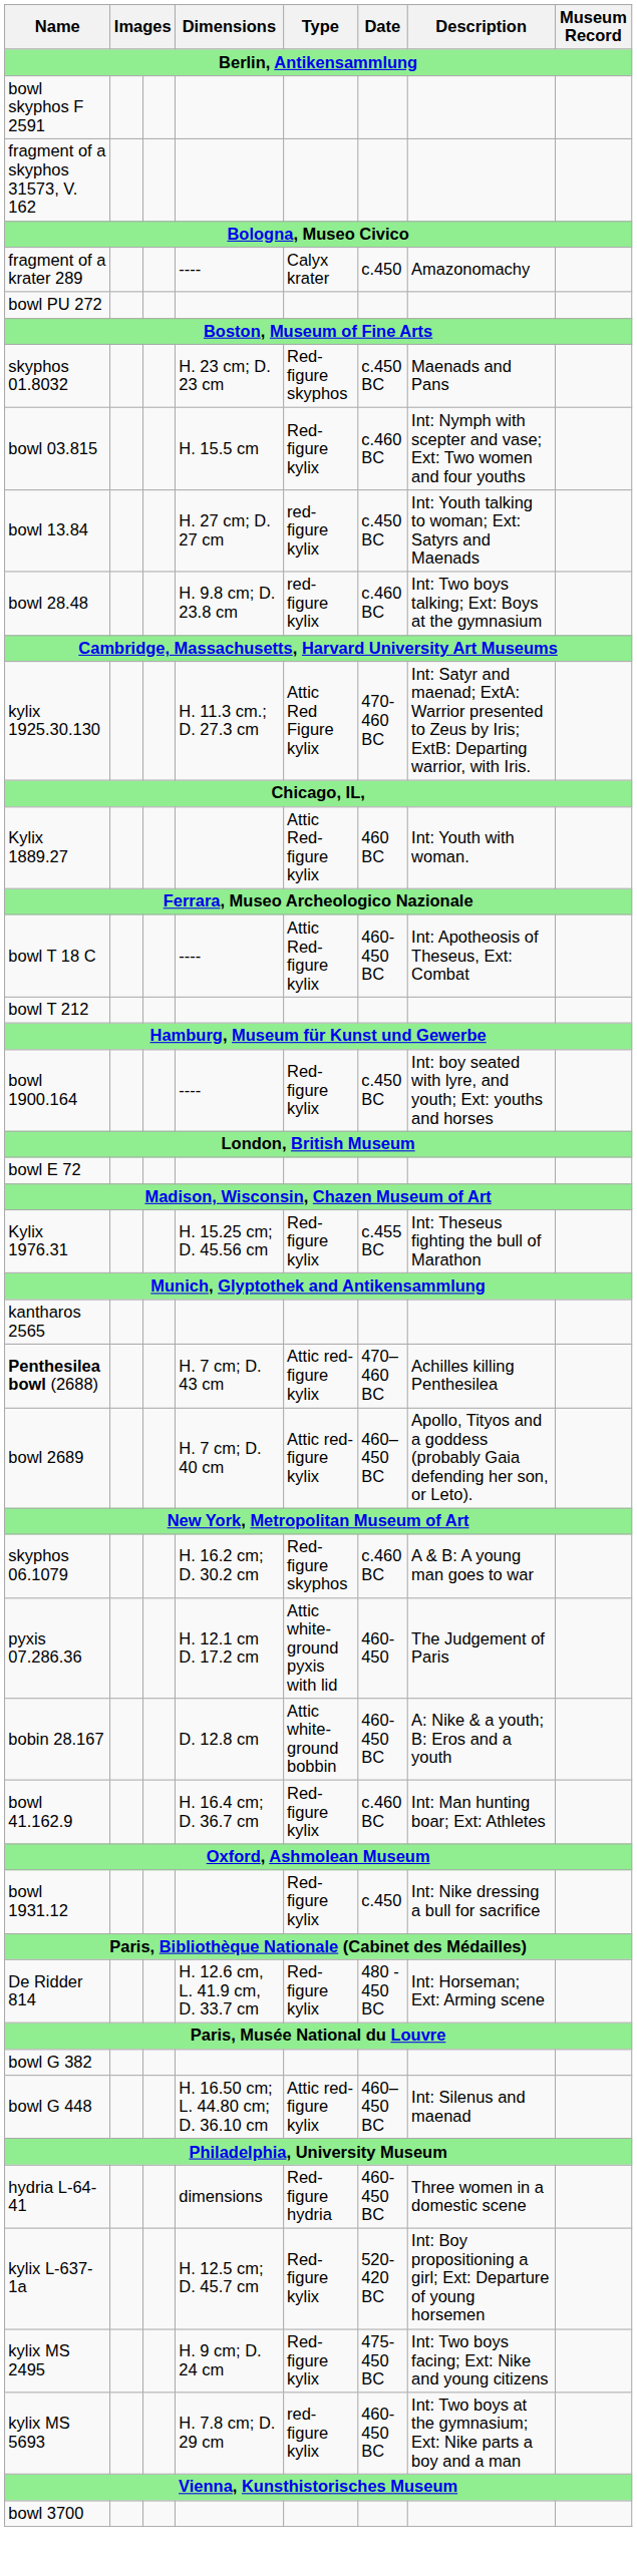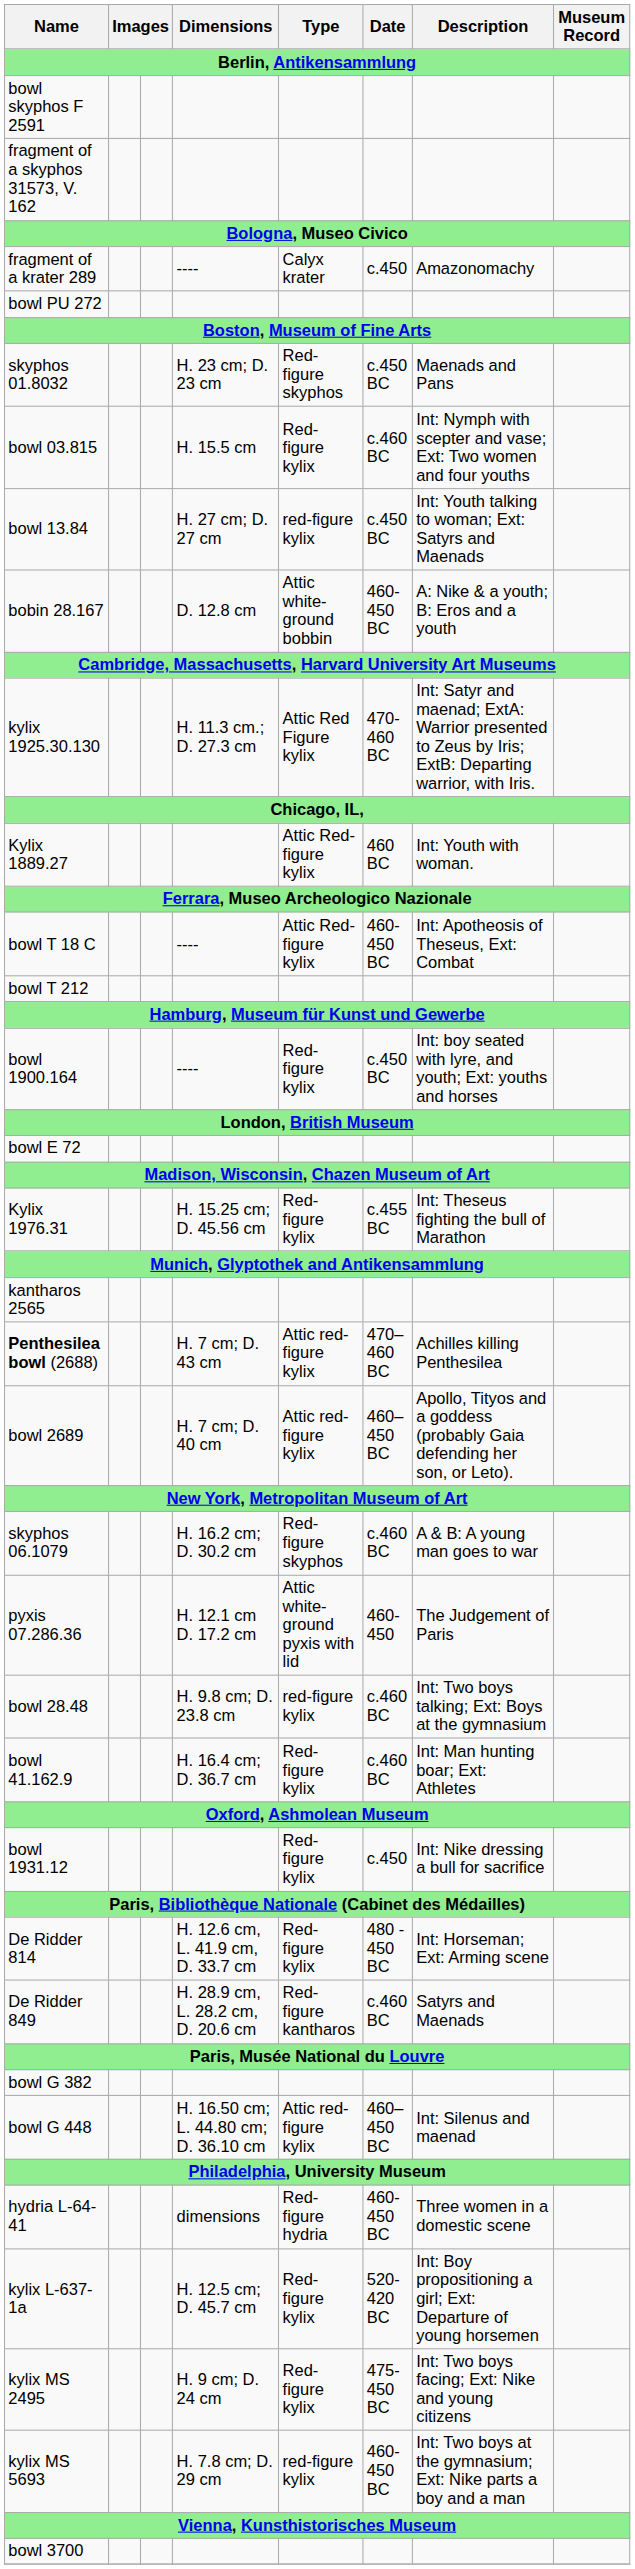 <table class="wikitable">
 <tr>
 <th>Name</th>
 <th colspan=2>Images</th>
 <th>Dimensions</th>
 <th>Type</th>
 <th>Date</th>
 <th>Description</th>
 <th>Museum Record</th>
 </tr>
 <tr>
 <td colspan=8 style="text-align:center;background-color:Lightgreen"><strong>Berlin, <a href='#'>Antikensammlung</a></strong></td>
 </tr>
 <tr>
 <td>bowl skyphos F 2591</td>
 <td></td>
 <td></td>
 <td></td>
 <td></td>
 <td></td>
 <td></td>
 <td></td>
 </tr>
 <tr>
 <td>fragment of a skyphos 31573, V. 162</td>
 <td></td>
 <td></td>
 <td></td>
 <td></td>
 <td></td>
 <td></td>
 <td></td>
 </tr>
 <tr>
 <td colspan=8 style="text-align:center;background-color:Lightgreen"><strong><a href='#'>Bologna</a>, Museo Civico</strong></td>
 </tr>
 <tr>
 <td>fragment of a krater 289</td>
 <td></td>
 <td></td>
 <td>----</td>
 <td>Calyx krater</td>
 <td>c.450</td>
 <td>Amazonomachy</td>
 <td></td>
 </tr>
 <tr>
 <td>bowl PU 272</td>
 <td></td>
 <td></td>
 <td></td>
 <td></td>
 <td></td>
 <td></td>
 <td></td>
 </tr>
 <tr>
 <td colspan=8 style="text-align:center;background-color:Lightgreen"><strong><a href='#'>Boston</a>, <a href='#'>Museum of Fine Arts</a></strong></td>
 </tr>
 <tr>
 <td>skyphos 01.8032</td>
 <td></td>
 <td></td>
 <td>H. 23 cm; D. 23 cm</td>
 <td>Red-figure skyphos</td>
 <td>c.450 BC</td>
 <td>Maenads and Pans</td>
 <td></td>
 </tr>
 <tr>
 <td>bowl 03.815</td>
 <td></td>
 <td></td>
 <td>H. 15.5 cm</td>
 <td>Red-figure kylix</td>
 <td>c.460 BC</td>
 <td>Int: Nymph with scepter and vase; Ext: Two women and four youths</td>
 <td></td>
 </tr>
 <tr>
 <td>bowl 13.84</td>
 <td></td>
 <td></td>
 <td>H. 27 cm; D. 27 cm</td>
 <td>red-figure kylix</td>
 <td>c.450 BC</td>
 <td>Int: Youth talking to woman; Ext: Satyrs and Maenads</td>
 <td></td>
 </tr>
 <tr>
-<td>bowl 28.48</td>
+<td>bobin 28.167</td>
 <td></td>
 <td></td>
-<td>H. 9.8 cm; D. 23.8 cm</td>
-<td>red-figure kylix</td>
-<td>c.460 BC</td>
-<td>Int: Two boys talking; Ext: Boys at the gymnasium</td>
+<td>D. 12.8 cm</td>
+<td>Attic white-ground bobbin</td>
+<td>460-450 BC</td>
+<td>A: Nike & a youth; B: Eros and a youth</td>
 <td></td>
 </tr>
 <tr>
 <td colspan=8 style="text-align:center;background-color:Lightgreen"><strong><a href='#'>Cambridge, Massachusetts</a>, <a href='#'>Harvard University Art Museums</a></strong></td>
 </tr>
 <tr>
 <td>kylix 1925.30.130</td>
 <td></td>
 <td></td>
 <td>H. 11.3 cm.; D. 27.3 cm</td>
 <td>Attic Red Figure kylix</td>
 <td>470-460 BC</td>
 <td>Int: Satyr and maenad; ExtA: Warrior presented to Zeus by Iris; ExtB: Departing warrior, with Iris.</td>
 <td></td>
 </tr>
 <tr>
 <td colspan=8 style="text-align:center;background-color:Lightgreen"><strong>Chicago, IL, </strong></td>
 </tr>
 <tr>
 <td>Kylix 1889.27</td>
 <td></td>
 <td></td>
 <td></td>
 <td>Attic Red-figure kylix</td>
 <td>460 BC</td>
 <td>Int: Youth with woman.</td>
 <td></td>
 </tr>
 <tr>
 <td colspan=8 style="text-align:center;background-color:Lightgreen"><strong><a href='#'>Ferrara</a>, Museo Archeologico Nazionale</strong></td>
 </tr>
 <tr>
 <td>bowl T 18 C</td>
 <td></td>
 <td></td>
 <td>----</td>
 <td>Attic Red-figure kylix</td>
 <td>460-450 BC</td>
 <td>Int: Apotheosis of Theseus, Ext: Combat</td>
 <td></td>
 </tr>
 <tr>
 <td>bowl T 212</td>
 <td></td>
 <td></td>
 <td></td>
 <td></td>
 <td></td>
 <td></td>
 <td></td>
 </tr>
 <tr>
 <td colspan=8 style="text-align:center;background-color:Lightgreen"><strong><a href='#'>Hamburg</a>, <a href='#'>Museum für Kunst und Gewerbe</a></strong></td>
 </tr>
 <tr>
 <td>bowl 1900.164</td>
 <td></td>
 <td></td>
 <td>----</td>
 <td>Red-figure kylix</td>
 <td>c.450 BC</td>
 <td>Int: boy seated with lyre, and youth; Ext: youths and horses</td>
 <td></td>
 </tr>
 <tr>
 <td colspan=8 style="text-align:center;background-color:Lightgreen"><strong>London, <a href='#'>British Museum</a></strong></td>
 </tr>
 <tr>
 <td>bowl E 72</td>
 <td></td>
 <td></td>
 <td></td>
 <td></td>
 <td></td>
 <td></td>
 <td></td>
 </tr>
 <tr>
 <td colspan=8 style="text-align:center;background-color:Lightgreen"><strong><a href='#'>Madison, Wisconsin</a>, <a href='#'>Chazen Museum of Art</a></strong></td>
 </tr>
 <tr>
 <td>Kylix 1976.31</td>
 <td></td>
 <td></td>
 <td>H. 15.25 cm; D. 45.56 cm</td>
 <td>Red-figure kylix</td>
 <td>c.455 BC</td>
 <td>Int: Theseus fighting the bull of Marathon</td>
 <td></td>
 </tr>
 <tr>
 <td colspan=8 style="text-align:center;background-color:Lightgreen"><strong><a href='#'>Munich</a>, <a href='#'>Glyptothek and Antikensammlung</a></strong></td>
 </tr>
 <tr>
 <td>kantharos 2565</td>
 <td></td>
 <td></td>
 <td></td>
 <td></td>
 <td></td>
 <td></td>
 <td></td>
 </tr>
 <tr>
 <td><strong>Penthesilea bowl</strong> (2688)</td>
 <td></td>
 <td></td>
 <td>H. 7 cm; D. 43 cm</td>
 <td>Attic red-figure kylix</td>
 <td>470–460 BC</td>
 <td>Achilles killing Penthesilea</td>
 <td></td>
 </tr>
 <tr>
 <td>bowl 2689</td>
 <td></td>
 <td></td>
 <td>H. 7 cm; D. 40 cm</td>
 <td>Attic red-figure kylix</td>
 <td>460–450 BC</td>
 <td>Apollo, Tityos and a goddess (probably Gaia defending her son, or Leto).</td>
 <td></td>
 </tr>
 <tr>
 <td colspan=8 style="text-align:center;background-color:Lightgreen"><strong><a href='#'>New York</a>, <a href='#'>Metropolitan Museum of Art</a></strong></td>
 </tr>
 <tr>
 <td>skyphos 06.1079</td>
 <td></td>
 <td></td>
 <td>H. 16.2 cm; D. 30.2 cm</td>
 <td>Red-figure skyphos</td>
 <td>c.460 BC</td>
 <td>A & B: A young man goes to war</td>
 <td></td>
 </tr>
 <tr>
 <td>pyxis 07.286.36</td>
 <td></td>
 <td></td>
 <td>H. 12.1 cm D. 17.2 cm</td>
 <td>Attic white-ground pyxis with lid</td>
 <td>460-450</td>
 <td>The Judgement of Paris</td>
 <td></td>
 </tr>
 <tr>
-<td>bobin 28.167</td>
+<td>bowl 28.48</td>
 <td></td>
 <td></td>
-<td>D. 12.8 cm</td>
-<td>Attic white-ground bobbin</td>
-<td>460-450 BC</td>
-<td>A: Nike & a youth; B: Eros and a youth</td>
+<td>H. 9.8 cm; D. 23.8 cm</td>
+<td>red-figure kylix</td>
+<td>c.460 BC</td>
+<td>Int: Two boys talking; Ext: Boys at the gymnasium</td>
 <td></td>
 </tr>
 <tr>
 <td>bowl 41.162.9</td>
 <td></td>
 <td></td>
 <td>H. 16.4 cm; D. 36.7 cm</td>
 <td>Red-figure kylix</td>
 <td>c.460 BC</td>
 <td>Int: Man hunting boar; Ext: Athletes</td>
 <td></td>
 </tr>
 <tr>
 <td colspan=8 style="text-align:center;background-color:Lightgreen"><strong><a href='#'>Oxford</a>, <a href='#'>Ashmolean Museum</a></strong></td>
 </tr>
 <tr>
 <td>bowl 1931.12</td>
 <td></td>
 <td></td>
 <td></td>
 <td>Red-figure kylix</td>
 <td>c.450</td>
 <td>Int: Nike dressing a bull for sacrifice</td>
 <td></td>
 </tr>
 <tr>
 <td colspan=8 style="text-align:center;background-color:Lightgreen"><strong>Paris, <a href='#'>Bibliothèque Nationale</a> (Cabinet des Médailles)</strong></td>
 </tr>
 <tr>
 <td>De Ridder 814</td>
 <td></td>
 <td></td>
 <td>H. 12.6 cm, L. 41.9 cm, D. 33.7 cm</td>
 <td>Red-figure kylix</td>
 <td>480 - 450 BC</td>
 <td>Int: Horseman; Ext: Arming scene</td>
+<td></td>
+</tr>
+<tr>
+<td>De Ridder 849</td>
+<td></td>
+<td></td>
+<td>H. 28.9 cm, L. 28.2 cm, D. 20.6 cm</td>
+<td>Red-figure kantharos</td>
+<td>c.460 BC</td>
+<td>Satyrs and Maenads</td>
 <td></td>
 </tr>
 <tr>
 <td colspan=8 style="text-align:center;background-color:Lightgreen"><strong>Paris, Musée National du <a href='#'>Louvre</a></strong></td>
 </tr>
 <tr>
 <td>bowl G 382</td>
 <td></td>
 <td></td>
 <td></td>
 <td></td>
 <td></td>
 <td></td>
 <td></td>
 </tr>
 <tr>
 <td>bowl G 448</td>
 <td></td>
 <td></td>
 <td>H. 16.50 cm; L. 44.80 cm; D. 36.10 cm</td>
 <td>Attic red-figure kylix</td>
 <td>460–450 BC</td>
 <td>Int: Silenus and maenad</td>
 <td></td>
 </tr>
 <tr>
 <td colspan=8 style="text-align:center;background-color:Lightgreen"><strong><a href='#'>Philadelphia</a>, University Museum</strong></td>
 </tr>
 <tr>
 <td>hydria L-64-41</td>
 <td></td>
 <td></td>
 <td>dimensions</td>
 <td>Red-figure hydria</td>
 <td>460-450 BC</td>
 <td>Three women in a domestic scene</td>
 <td></td>
 </tr>
 <tr>
 <td>kylix L-637-1a</td>
 <td></td>
 <td></td>
 <td>H. 12.5 cm; D. 45.7 cm</td>
 <td>Red-figure kylix</td>
 <td>520-420 BC</td>
 <td>Int: Boy propositioning a girl; Ext: Departure of young horsemen</td>
 <td></td>
 </tr>
 <tr>
 <td>kylix MS 2495</td>
 <td></td>
 <td></td>
 <td>H. 9 cm; D. 24 cm</td>
 <td>Red-figure kylix</td>
 <td>475-450 BC</td>
 <td>Int: Two boys facing; Ext: Nike and young citizens</td>
 <td></td>
 </tr>
 <tr>
 <td>kylix MS 5693</td>
 <td></td>
 <td></td>
 <td>H. 7.8 cm; D. 29 cm</td>
 <td>red-figure kylix</td>
 <td>460-450 BC</td>
 <td>Int: Two boys at the gymnasium; Ext: Nike parts a boy and a man</td>
 <td></td>
 </tr>
 <tr>
 <td colspan=8 style="text-align:center;background-color:Lightgreen"><strong><a href='#'>Vienna</a>, <a href='#'>Kunsthistorisches Museum</a></strong></td>
 </tr>
 <tr>
 <td>bowl 3700</td>
 <td></td>
 <td></td>
 <td></td>
 <td></td>
 <td></td>
 <td></td>
 <td></td>
 </tr>
 <tr>
 </tr>
 </table>
